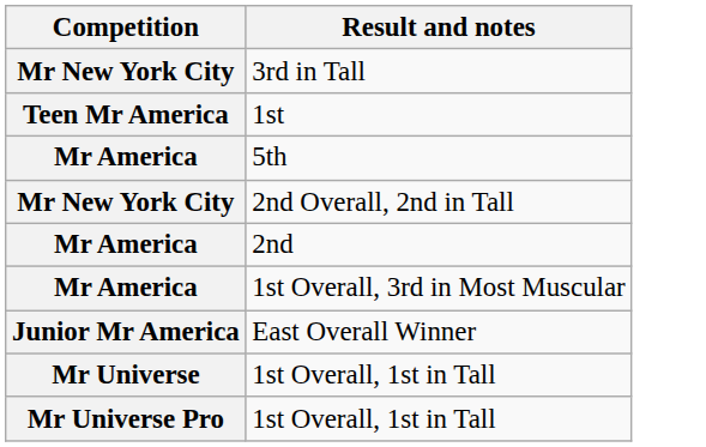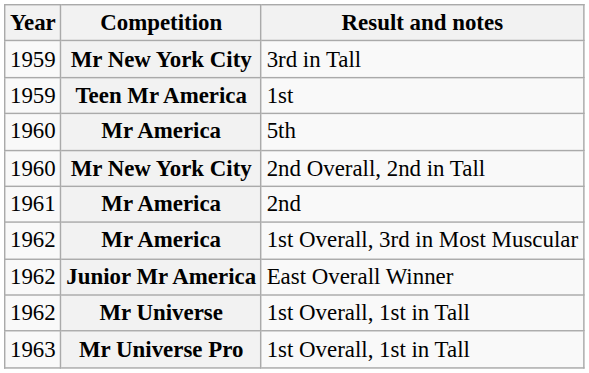 <table class="wikitable">
 <tr>
+<th>Year</th>
 <th>Competition</th>
 <th>Result and notes</th>
 </tr>
 <tr>
+<td>1959</td>
 <th>Mr New York City</th>
 <td>3rd in Tall</td>
 </tr>
 <tr>
+<td>1959</td>
 <th>Teen Mr America</th>
 <td>1st</td>
 </tr>
 <tr>
+<td>1960</td>
 <th>Mr America</th>
 <td>5th</td>
 </tr>
 <tr>
+<td>1960</td>
 <th>Mr New York City</th>
 <td>2nd Overall, 2nd in Tall</td>
 </tr>
 <tr>
+<td>1961</td>
 <th>Mr America</th>
 <td>2nd</td>
 </tr>
 <tr>
+<td>1962</td>
 <th>Mr America</th>
 <td>1st Overall, 3rd in Most Muscular</td>
 </tr>
 <tr>
+<td>1962</td>
 <th>Junior Mr America</th>
 <td>East Overall Winner</td>
 </tr>
 <tr>
+<td>1962</td>
 <th>Mr Universe</th>
 <td>1st Overall, 1st in Tall</td>
 </tr>
 <tr>
+<td>1963</td>
 <th>Mr Universe Pro</th>
 <td>1st Overall, 1st in Tall</td>
 </tr>
 </table>
